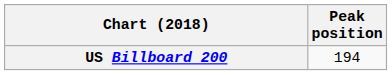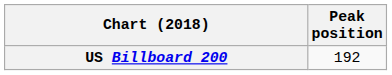 <table class="wikitable plainrowheaders">
 <tr>
 <th scope="col" style="width:20em;">Chart (2018)</th>
 <th scope="col">Peak<br>position</th>
 </tr>
 <tr>
 <th scope="row">US <em><a href='#'>Billboard 200</a></em></th>
-<td style="text-align:center;">194</td>
+<td style="text-align:center;">192</td>
 </tr>
 </table>
